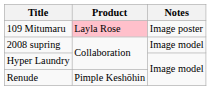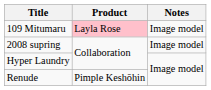 <table class="wikitable">
 <tr>
 <th>Title</th>
 <th>Product</th>
 <th>Notes</th>
 </tr>
 <tr>
 <td>109 Mitumaru</td>
 <td style="background: pink;">Layla Rose</td>
-<td>Image poster</td>
+<td>Image model</td>
 </tr>
 <tr>
 <td>2008 supring</td>
 <td rowspan="2">Collaboration</td>
 <td>Image model</td>
 </tr>
 <tr>
 <td>Hyper Laundry</td>
 <td rowspan="2">Image model</td>
 </tr>
 <tr>
 <td>Renude</td>
 <td>Pimple Keshōhin</td>
 </tr>
 </table>
